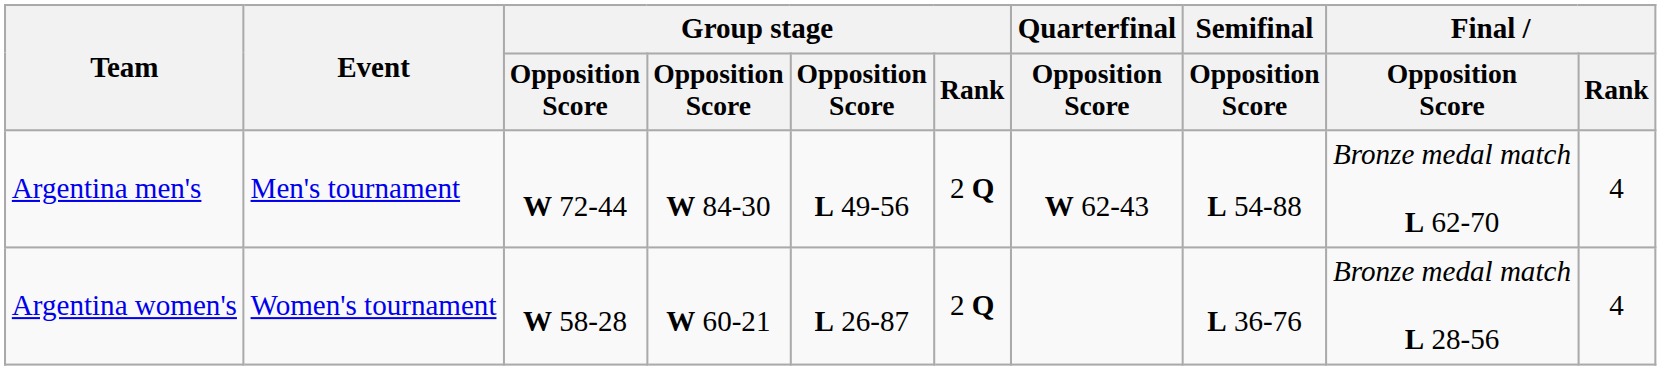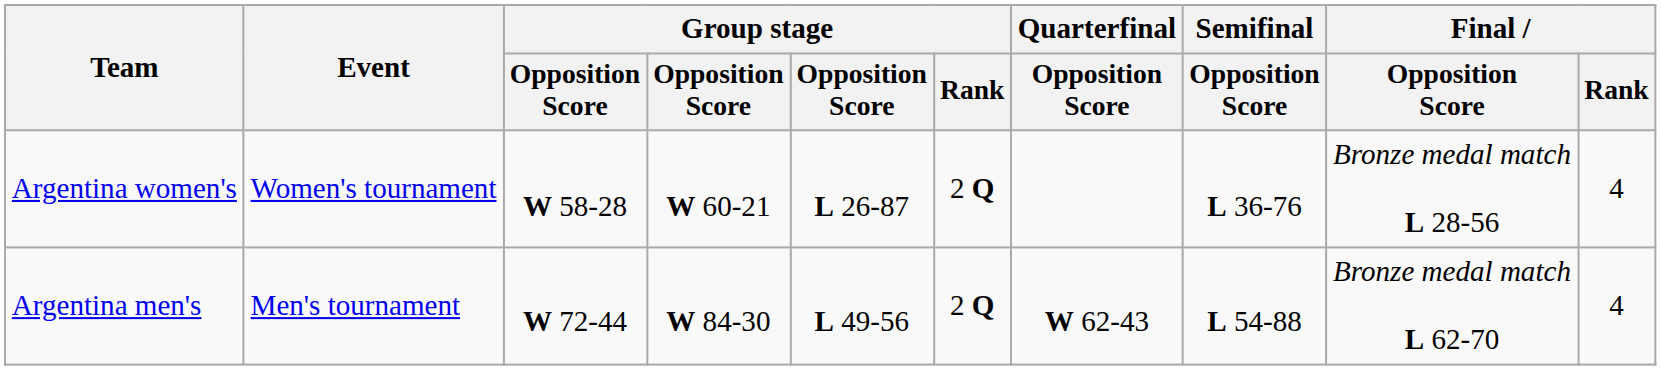 <table class="wikitable" style="font-size:90%;text-align:center">
 <tr>
 <th rowspan="2">Team</th>
 <th rowspan="2">Event</th>
 <th colspan="4">Group stage</th>
 <th>Quarterfinal</th>
 <th>Semifinal</th>
 <th colspan="2">Final / </th>
 </tr>
 <tr style="font-size:95%">
 <th>Opposition<br>Score</th>
 <th>Opposition<br>Score</th>
 <th>Opposition<br>Score</th>
 <th>Rank</th>
 <th>Opposition<br>Score</th>
 <th>Opposition<br>Score</th>
 <th>Opposition<br>Score</th>
 <th>Rank</th>
 </tr>
 <tr>
+<td align=left><a href='#'>Argentina women's</a></td>
+<td align=left><a href='#'>Women's tournament</a></td>
+<td><br><strong>W</strong> 58-28</td>
+<td><br><strong>W</strong> 60-21</td>
+<td><br><strong>L</strong> 26-87</td>
+<td>2 <strong>Q</strong></td>
+<td></td>
+<td><br><strong>L</strong> 36-76</td>
+<td><em>Bronze medal match</em><br><br><strong>L</strong> 28-56</td>
+<td>4</td>
+</tr>
+<tr>
 <td align=left><a href='#'>Argentina men's</a></td>
 <td align=left><a href='#'>Men's tournament</a></td>
 <td><br><strong>W</strong> 72-44</td>
 <td><br><strong>W</strong> 84-30</td>
 <td><br><strong>L</strong> 49-56</td>
 <td>2 <strong>Q</strong></td>
 <td><br><strong>W</strong> 62-43</td>
 <td><br><strong>L</strong> 54-88</td>
 <td><em>Bronze medal match</em><br><br><strong>L</strong> 62-70</td>
 <td>4</td>
 </tr>
-<tr>
-<td align=left><a href='#'>Argentina women's</a></td>
-<td align=left><a href='#'>Women's tournament</a></td>
-<td><br><strong>W</strong> 58-28</td>
-<td><br><strong>W</strong> 60-21</td>
-<td><br><strong>L</strong> 26-87</td>
-<td>2 <strong>Q</strong></td>
-<td></td>
-<td><br><strong>L</strong> 36-76</td>
-<td><em>Bronze medal match</em><br><br><strong>L</strong> 28-56</td>
-<td>4</td>
-</tr>
 </table>
